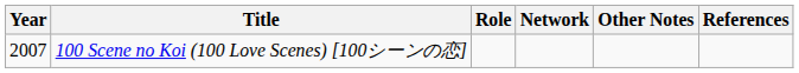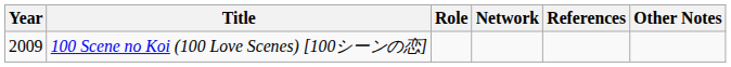 <table class="wikitable">
 <tr>
 <th>Year</th>
 <th>Title</th>
 <th>Role</th>
 <th>Network</th>
+<th>References</th>
 <th>Other Notes</th>
-<th>References</th>
 </tr>
 <tr>
-<td>2007</td>
+<td>2009</td>
 <td><em><a href='#'>100 Scene no Koi</a> (100 Love Scenes) [100シーンの恋]</em></td>
 <td></td>
 <td></td>
 <td></td>
 <td></td>
 </tr>
 </table>
